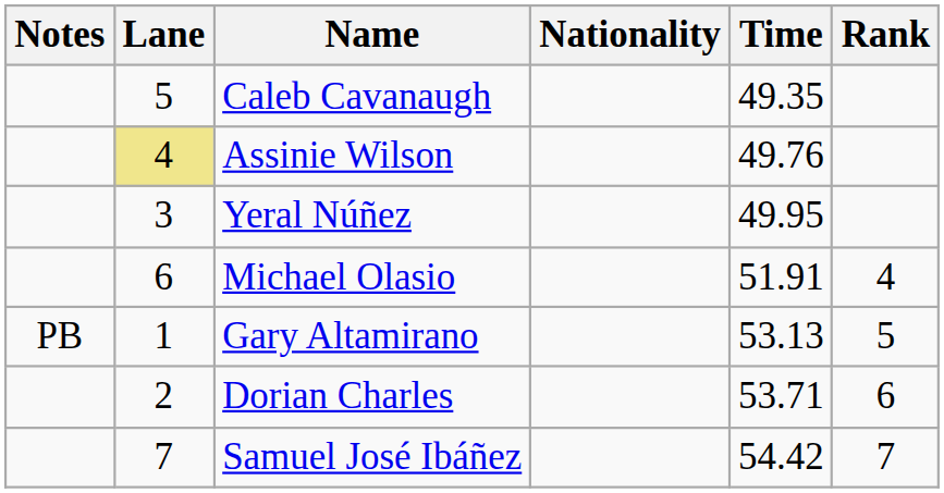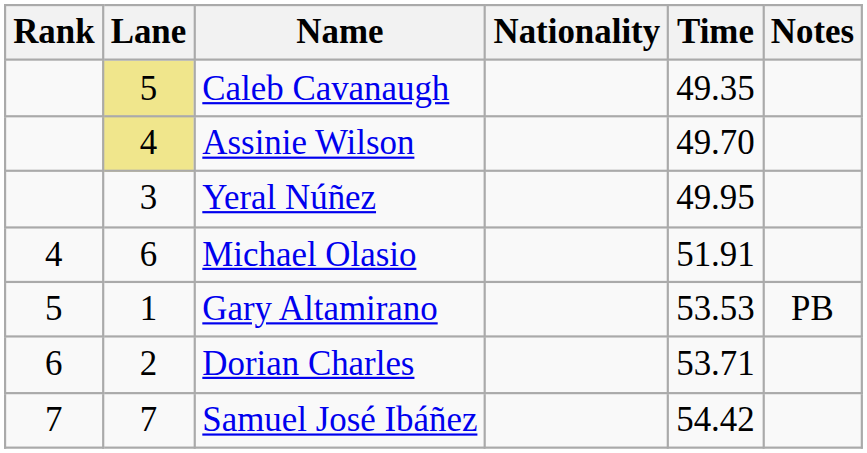 <table class="wikitable sortable" style="text-align:center">
 <tr>
-<th>Notes</th>
+<th>Rank</th>
 <th>Lane</th>
 <th>Name</th>
 <th>Nationality</th>
 <th>Time</th>
-<th>Rank</th>
+<th>Notes</th>
 </tr>
 <tr>
 <td></td>
-<td>5</td>
+<td style="background: khaki;">5</td>
 <td align=left><a href='#'>Caleb Cavanaugh</a></td>
 <td align=left></td>
 <td>49.35</td>
 <td></td>
 </tr>
 <tr>
 <td></td>
 <td style="background: khaki;">4</td>
 <td align=left><a href='#'>Assinie Wilson</a></td>
 <td align=left></td>
-<td>49.76</td>
+<td>49.70</td>
 <td></td>
 </tr>
 <tr>
 <td></td>
 <td>3</td>
 <td align=left><a href='#'>Yeral Núñez</a></td>
 <td align=left></td>
 <td>49.95</td>
 <td></td>
 </tr>
 <tr>
-<td></td>
+<td>4</td>
 <td>6</td>
 <td align=left><a href='#'>Michael Olasio</a></td>
 <td align=left></td>
 <td>51.91</td>
-<td>4</td>
+<td></td>
 </tr>
 <tr>
-<td>PB</td>
+<td>5</td>
 <td>1</td>
 <td align=left><a href='#'>Gary Altamirano</a></td>
 <td align=left></td>
-<td>53.13</td>
-<td>5</td>
+<td>53.53</td>
+<td>PB</td>
 </tr>
 <tr>
-<td></td>
+<td>6</td>
 <td>2</td>
 <td align=left><a href='#'>Dorian Charles</a></td>
 <td align=left></td>
 <td>53.71</td>
-<td>6</td>
+<td></td>
 </tr>
 <tr>
-<td></td>
+<td>7</td>
 <td>7</td>
 <td align=left><a href='#'>Samuel José Ibáñez</a></td>
 <td align=left></td>
 <td>54.42</td>
-<td>7</td>
+<td></td>
 </tr>
 </table>
